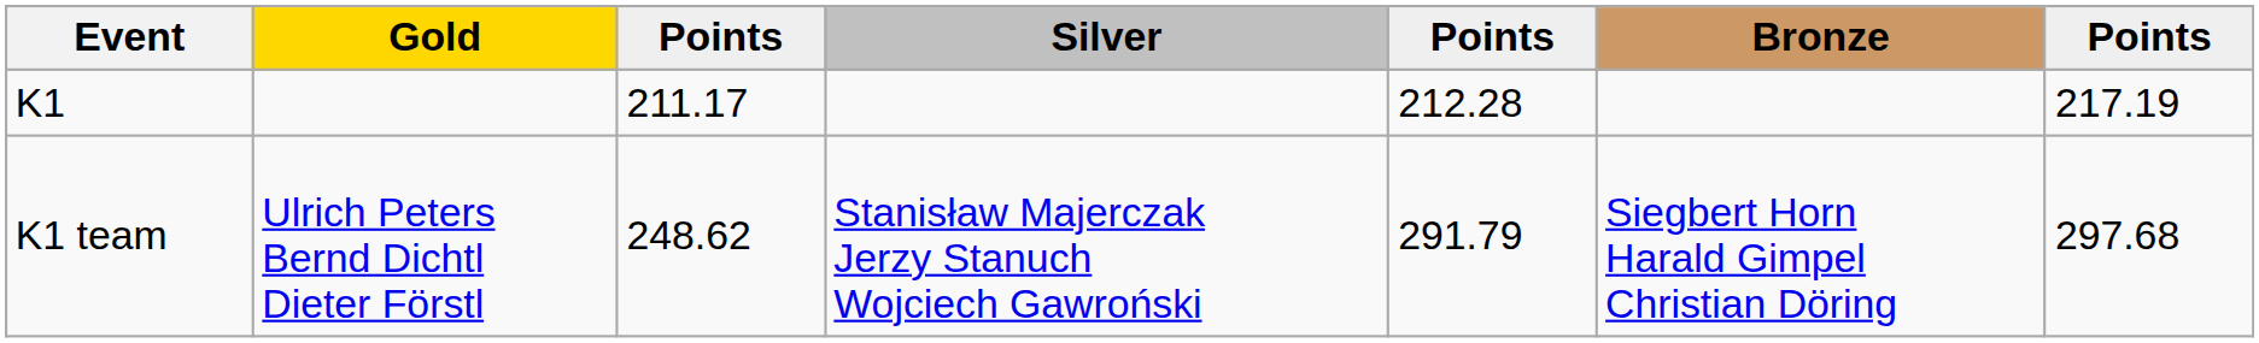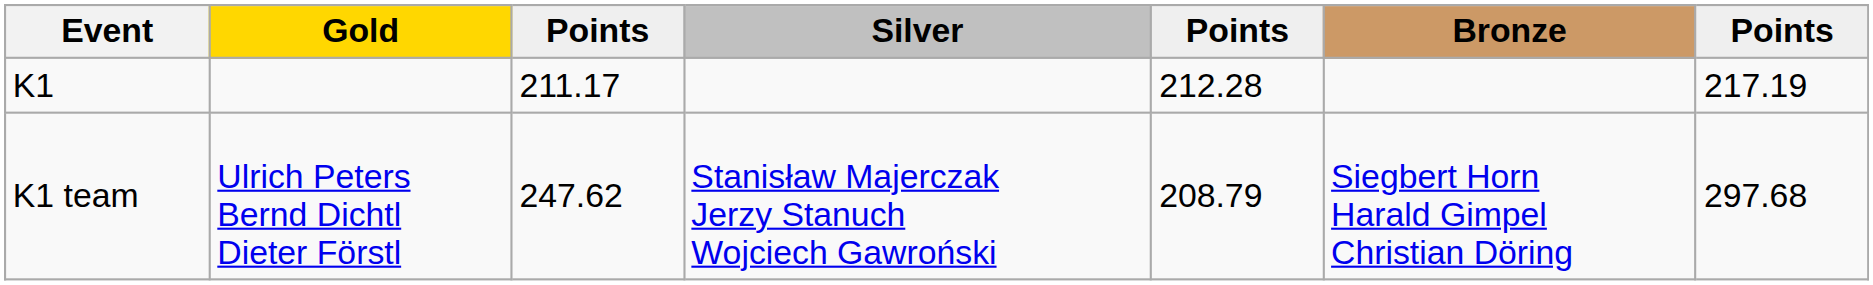 <table class="wikitable" width=100%>
 <tr>
 <th>Event</th>
 <td align=center bgcolor="gold"><strong>Gold</strong></td>
 <td align=center bgcolor="EFEFEF"><strong>Points</strong></td>
 <td align=center bgcolor="silver"><strong>Silver</strong></td>
 <td align=center bgcolor="EFEFEF"><strong>Points</strong></td>
 <td align=center bgcolor="CC9966"><strong>Bronze</strong></td>
 <td align=center bgcolor="EFEFEF"><strong>Points</strong></td>
 </tr>
 <tr>
 <td>K1</td>
 <td></td>
 <td>211.17</td>
 <td></td>
 <td>212.28</td>
 <td></td>
 <td>217.19</td>
 </tr>
 <tr>
 <td>K1 team</td>
 <td><br><a href='#'>Ulrich Peters</a><br><a href='#'>Bernd Dichtl</a><br><a href='#'>Dieter Förstl</a></td>
-<td>248.62</td>
+<td>247.62</td>
 <td><br><a href='#'>Stanisław Majerczak</a><br><a href='#'>Jerzy Stanuch</a><br><a href='#'>Wojciech Gawroński</a></td>
-<td>291.79</td>
+<td>208.79</td>
 <td><br><a href='#'>Siegbert Horn</a><br><a href='#'>Harald Gimpel</a><br><a href='#'>Christian Döring</a></td>
 <td>297.68</td>
 </tr>
 </table>
